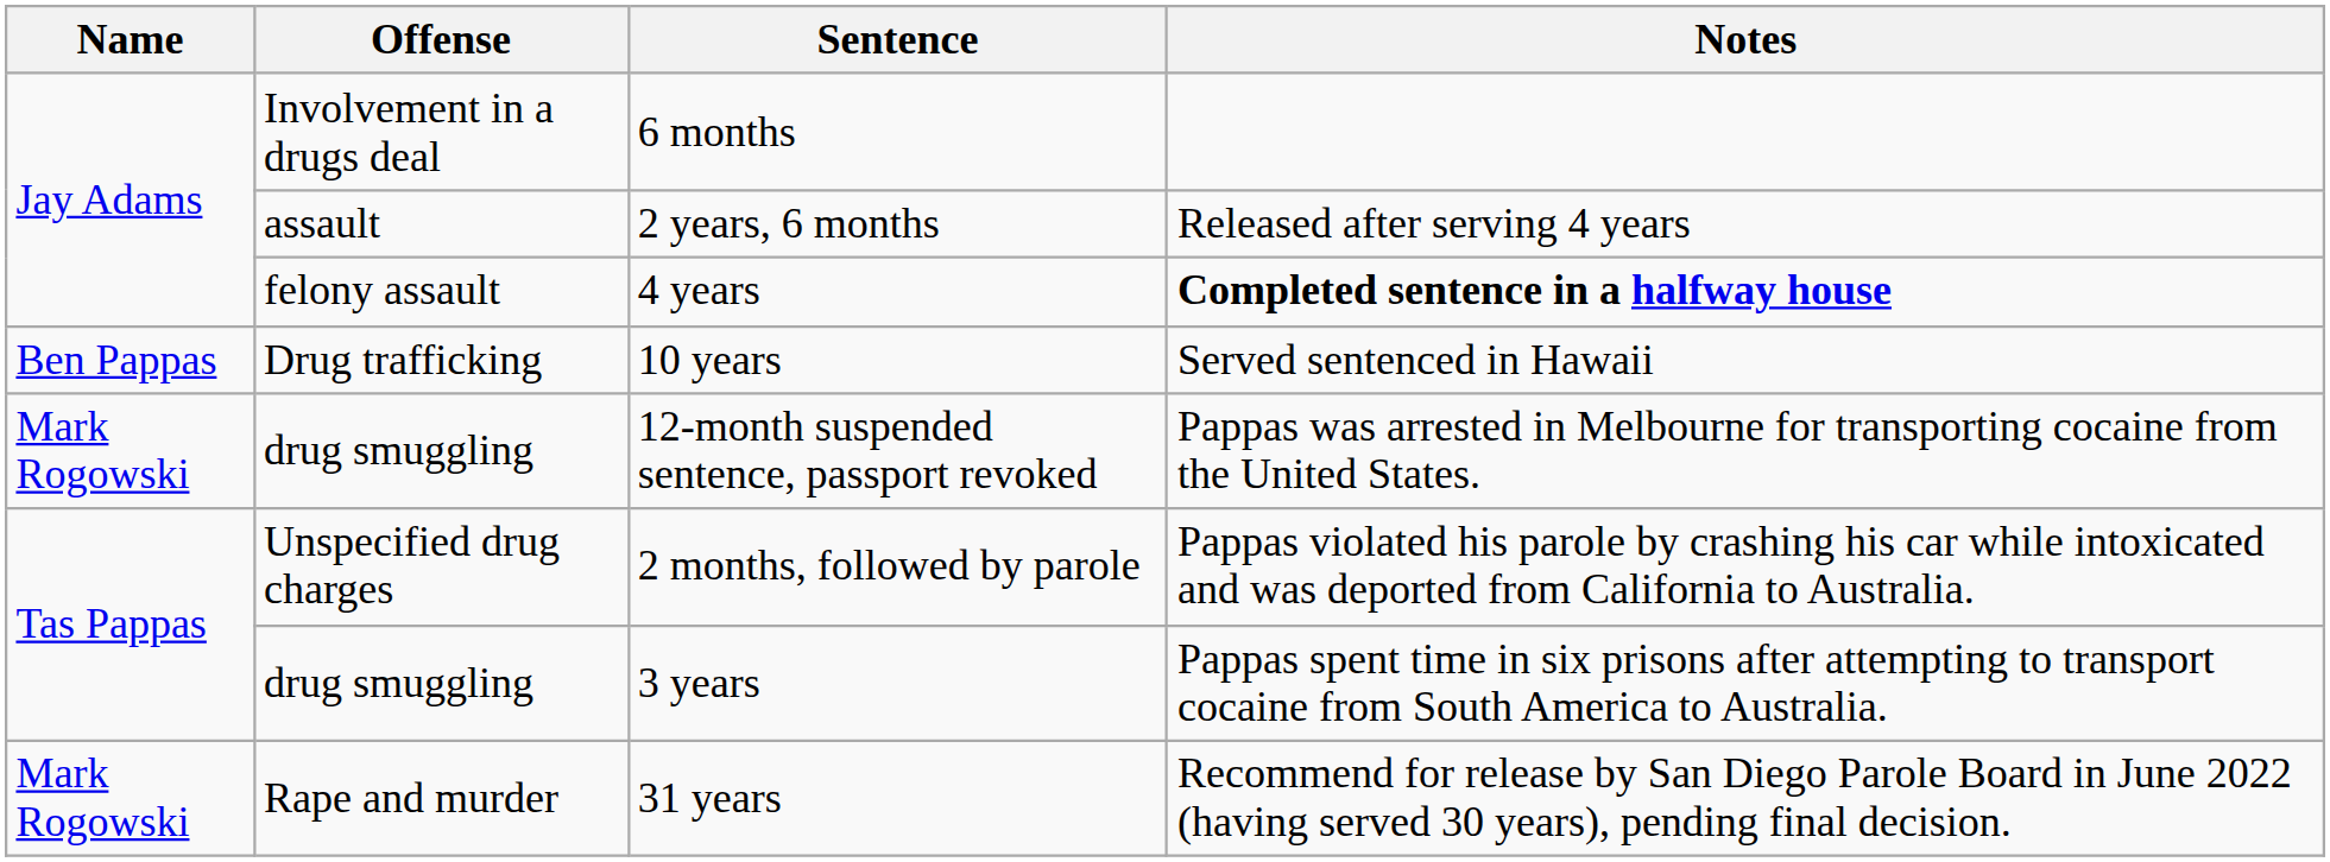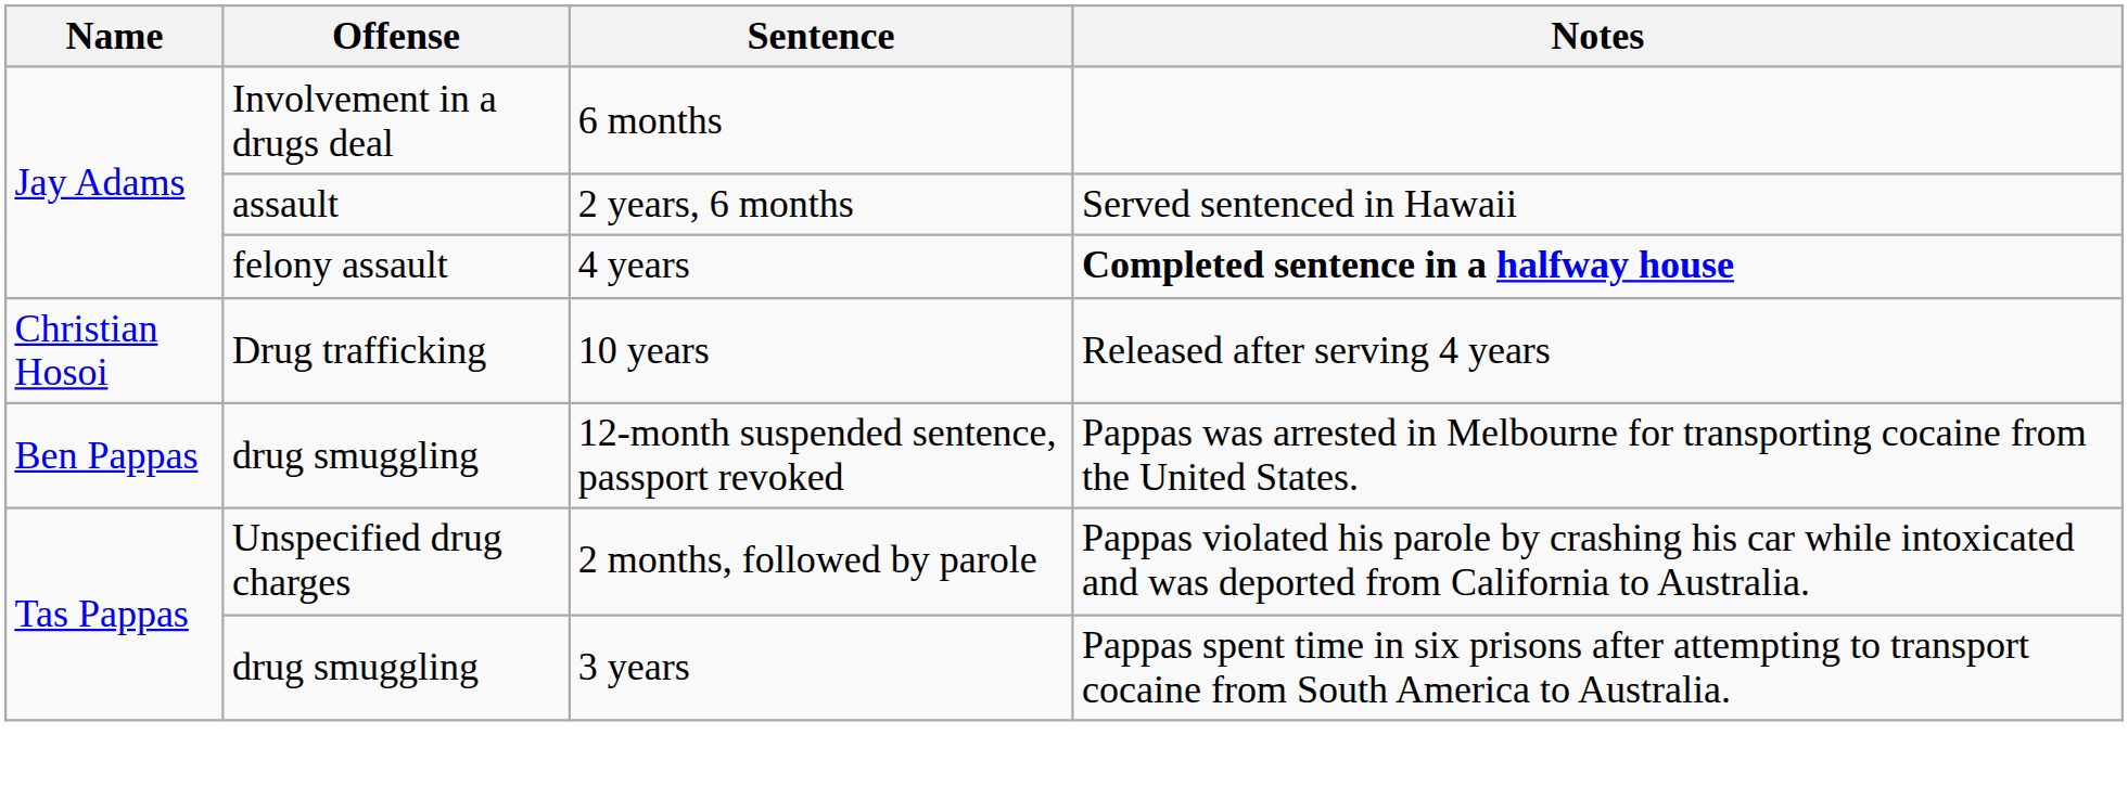 <table class="wikitable">
 <tr>
 <th>Name</th>
 <th>Offense</th>
 <th>Sentence</th>
 <th>Notes</th>
 </tr>
 <tr>
 <td rowspan="3"><a href='#'>Jay Adams</a></td>
 <td>Involvement in a drugs deal</td>
 <td>6 months</td>
 <td></td>
 </tr>
 <tr>
 <td>assault</td>
 <td>2 years, 6 months</td>
-<td>Released after serving 4 years</td>
+<td>Served sentenced in Hawaii</td>
 </tr>
 <tr>
 <td>felony assault</td>
 <td>4 years</td>
 <td><strong>Completed sentence in a <a href='#'>halfway house</a></strong></td>
 </tr>
 <tr>
-<td><a href='#'>Ben Pappas</a></td>
+<td><a href='#'>Christian Hosoi</a></td>
 <td>Drug trafficking</td>
 <td>10 years</td>
-<td>Served sentenced in Hawaii</td>
+<td>Released after serving 4 years</td>
 </tr>
 <tr>
-<td><a href='#'>Mark Rogowski</a></td>
+<td><a href='#'>Ben Pappas</a></td>
 <td>drug smuggling</td>
 <td>12-month suspended sentence, passport revoked</td>
 <td>Pappas was arrested in Melbourne for transporting cocaine from the United States.</td>
 </tr>
 <tr>
 <td rowspan="2"><a href='#'>Tas Pappas</a></td>
 <td>Unspecified drug charges</td>
 <td>2 months, followed by parole</td>
 <td>Pappas violated his parole by crashing his car while intoxicated and was deported from California to Australia.</td>
 </tr>
 <tr>
 <td>drug smuggling</td>
 <td>3 years</td>
 <td>Pappas spent time in six prisons after attempting to transport cocaine from South America to Australia.</td>
 </tr>
-<tr>
-<td><a href='#'>Mark Rogowski</a></td>
-<td>Rape and murder</td>
-<td>31 years</td>
-<td>Recommend for release by San Diego Parole Board in June 2022 (having served 30 years), pending final decision.</td>
-</tr>
 </table>
